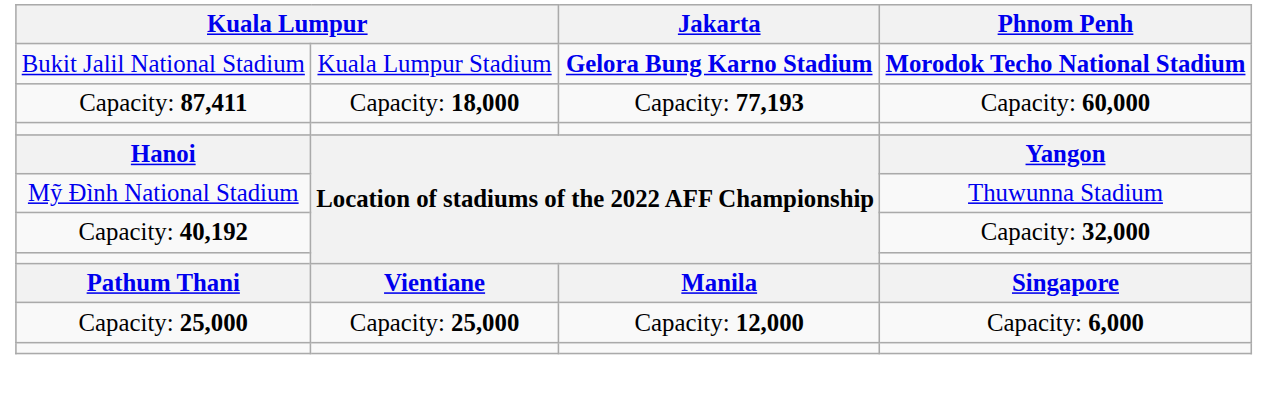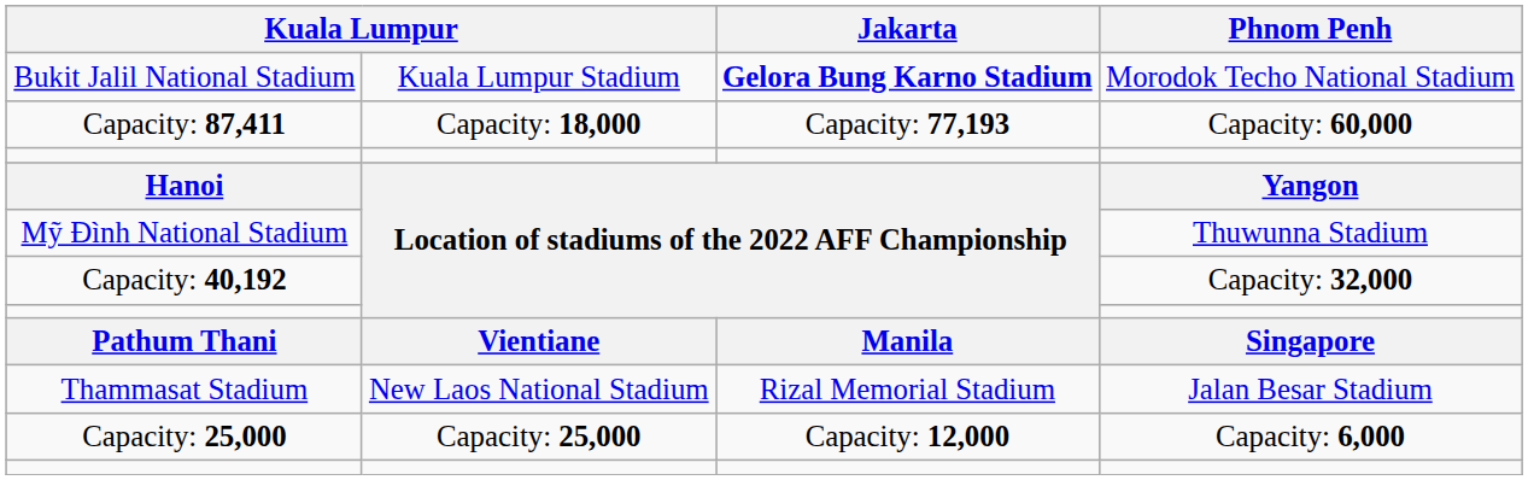 <table class="wikitable" style="text-align:center; margin-left: auto; margin-right: auto; border: none;">
 <tr>
 <th colspan="2"> <a href='#'>Kuala Lumpur</a></th>
 <th> <a href='#'>Jakarta</a></th>
 <th> <a href='#'>Phnom Penh</a></th>
 </tr>
 <tr>
 <td><a href='#'>Bukit Jalil National Stadium</a></td>
 <td><a href='#'>Kuala Lumpur Stadium</a></td>
 <td><strong><a href='#'>Gelora Bung Karno Stadium</a></strong></td>
-<td><strong><a href='#'>Morodok Techo National Stadium</a></strong></td>
+<td><a href='#'>Morodok Techo National Stadium</a></td>
 </tr>
 <tr>
 <td>Capacity: <strong>87,411</strong></td>
 <td>Capacity: <strong>18,000</strong></td>
 <td>Capacity: <strong>77,193</strong></td>
 <td>Capacity: <strong>60,000</strong></td>
 </tr>
 <tr>
 <td></td>
 <td></td>
 <td></td>
 <td></td>
 </tr>
 <tr>
 <th> <a href='#'>Hanoi</a></th>
 <th colspan="2" rowspan="4">Location of stadiums of the 2022 AFF Championship</th>
 <th> <a href='#'>Yangon</a></th>
 </tr>
 <tr>
 <td><a href='#'>Mỹ Đình National Stadium</a></td>
 <td><a href='#'>Thuwunna Stadium</a></td>
 </tr>
 <tr>
 <td>Capacity: <strong>40,192</strong></td>
 <td>Capacity: <strong>32,000</strong></td>
 </tr>
 <tr>
 <td></td>
 <td></td>
 </tr>
 <tr>
 <th> <a href='#'>Pathum Thani</a></th>
 <th> <a href='#'>Vientiane</a></th>
 <th> <a href='#'>Manila</a></th>
 <th> <a href='#'>Singapore</a></th>
 </tr>
 <tr>
+<td><a href='#'>Thammasat Stadium</a></td>
+<td><a href='#'>New Laos National Stadium</a></td>
+<td><a href='#'>Rizal Memorial Stadium</a></td>
+<td><a href='#'>Jalan Besar Stadium</a></td>
+</tr>
+<tr>
 <td>Capacity: <strong>25,000</strong></td>
 <td>Capacity: <strong>25,000</strong></td>
 <td>Capacity: <strong>12,000</strong></td>
 <td>Capacity: <strong>6,000</strong></td>
 </tr>
 <tr>
 <td></td>
 <td></td>
 <td></td>
 <td></td>
 </tr>
 <tr>
 </tr>
 </table>
